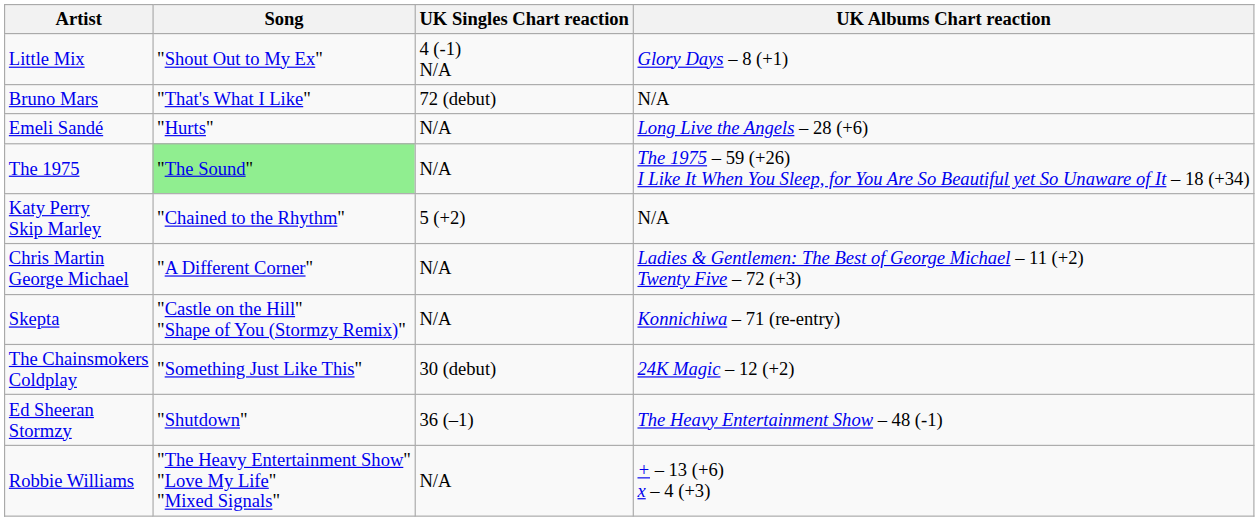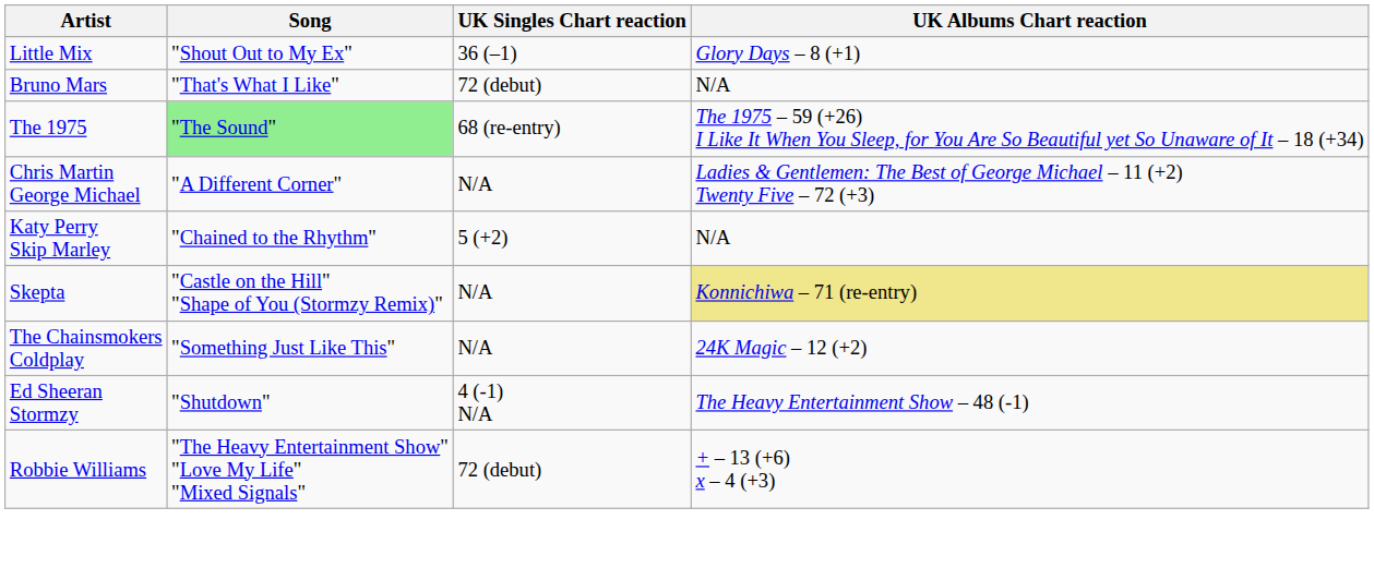 <table class="wikitable">
 <tr>
 <th>Artist</th>
 <th>Song</th>
 <th>UK Singles Chart reaction</th>
 <th>UK Albums Chart reaction</th>
 </tr>
 <tr>
 <td><a href='#'>Little Mix</a></td>
 <td>"<a href='#'>Shout Out to My Ex</a>"</td>
-<td>4 (-1)<br>N/A</td>
+<td>36 (–1)</td>
 <td><em><a href='#'>Glory Days</a></em> – 8 (+1)<br></td>
 </tr>
 <tr>
 <td><a href='#'>Bruno Mars</a></td>
 <td>"<a href='#'>That's What I Like</a>"</td>
 <td>72 (debut)</td>
 <td>N/A</td>
 </tr>
 <tr>
-<td><a href='#'>Emeli Sandé</a></td>
-<td>"<a href='#'>Hurts</a>"</td>
-<td>N/A</td>
-<td><em><a href='#'>Long Live the Angels</a></em> – 28 (+6)</td>
+<td><a href='#'>The 1975</a></td>
+<td style="background: lightgreen;">"<a href='#'>The Sound</a>"</td>
+<td>68 (re-entry)</td>
+<td><em><a href='#'>The 1975</a></em> – 59 (+26)<br><em><a href='#'>I Like It When You Sleep, for You Are So Beautiful yet So Unaware of It</a></em> – 18 (+34)</td>
 </tr>
 <tr>
-<td><a href='#'>The 1975</a></td>
-<td style="background: lightgreen;">"<a href='#'>The Sound</a>"</td>
+<td><a href='#'>Chris Martin</a><br><a href='#'>George Michael</a></td>
+<td>"<a href='#'>A Different Corner</a>"</td>
 <td>N/A</td>
-<td><em><a href='#'>The 1975</a></em> – 59 (+26)<br><em><a href='#'>I Like It When You Sleep, for You Are So Beautiful yet So Unaware of It</a></em> – 18 (+34)</td>
+<td><em><a href='#'>Ladies & Gentlemen: The Best of George Michael</a></em> – 11 (+2)<br><em><a href='#'>Twenty Five</a></em> – 72 (+3)</td>
 </tr>
 <tr>
 <td><a href='#'>Katy Perry</a><br><a href='#'>Skip Marley</a></td>
 <td>"<a href='#'>Chained to the Rhythm</a>"</td>
 <td>5 (+2)</td>
 <td>N/A</td>
 </tr>
 <tr>
-<td><a href='#'>Chris Martin</a><br><a href='#'>George Michael</a></td>
-<td>"<a href='#'>A Different Corner</a>"</td>
-<td>N/A</td>
-<td><em><a href='#'>Ladies & Gentlemen: The Best of George Michael</a></em> – 11 (+2)<br><em><a href='#'>Twenty Five</a></em> – 72 (+3)</td>
-</tr>
-<tr>
 <td><a href='#'>Skepta</a></td>
 <td>"<a href='#'>Castle on the Hill</a>"<br>"<a href='#'>Shape of You (Stormzy Remix)</a>"</td>
 <td>N/A</td>
-<td><em><a href='#'>Konnichiwa</a></em> – 71 (re-entry)</td>
+<td style="background: khaki;"><em><a href='#'>Konnichiwa</a></em> – 71 (re-entry)</td>
 </tr>
 <tr>
 <td><a href='#'>The Chainsmokers</a><br><a href='#'>Coldplay</a></td>
 <td>"<a href='#'>Something Just Like This</a>"</td>
-<td>30 (debut)</td>
+<td>N/A</td>
 <td><em><a href='#'>24K Magic</a></em> – 12 (+2)</td>
 </tr>
 <tr>
 <td><a href='#'>Ed Sheeran</a><br><a href='#'>Stormzy</a></td>
 <td>"<a href='#'>Shutdown</a>"</td>
-<td>36 (–1)</td>
+<td>4 (-1)<br>N/A</td>
 <td><em><a href='#'>The Heavy Entertainment Show</a></em> – 48 (-1)</td>
 </tr>
 <tr>
 <td><a href='#'>Robbie Williams</a></td>
 <td>"<a href='#'>The Heavy Entertainment Show</a>"<br>"<a href='#'>Love My Life</a>"<br>"<a href='#'>Mixed Signals</a>"</td>
-<td>N/A</td>
+<td>72 (debut)</td>
 <td><em><a href='#'>+</a></em> – 13 (+6)<br><em><a href='#'>x</a></em> – 4 (+3)</td>
 </tr>
 </table>
